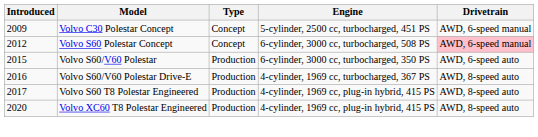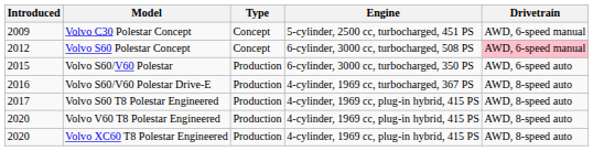 <table class="wikitable">
 <tr>
 <th>Introduced</th>
 <th>Model</th>
 <th>Type</th>
 <th>Engine</th>
 <th>Drivetrain</th>
 </tr>
 <tr>
 <td>2009</td>
 <td><a href='#'>Volvo C30</a> Polestar Concept</td>
 <td>Concept</td>
 <td>5-cylinder, 2500 cc, turbocharged, 451 PS</td>
 <td>AWD, 6-speed manual</td>
 </tr>
 <tr>
 <td>2012</td>
 <td><a href='#'>Volvo S60</a> Polestar Concept</td>
 <td>Concept</td>
 <td>6-cylinder, 3000 cc, turbocharged, 508 PS</td>
 <td style="background: pink;">AWD, 6-speed manual</td>
 </tr>
 <tr>
 <td>2015</td>
 <td>Volvo S60/<a href='#'>V60</a> Polestar</td>
 <td>Production</td>
 <td>6-cylinder, 3000 cc, turbocharged, 350 PS</td>
 <td>AWD, 6-speed auto</td>
 </tr>
 <tr>
 <td>2016</td>
 <td>Volvo S60/V60 Polestar Drive-E</td>
 <td>Production</td>
 <td>4-cylinder, 1969 cc, turbocharged, 367 PS</td>
 <td>AWD, 8-speed auto</td>
 </tr>
 <tr>
 <td>2017</td>
 <td>Volvo S60 T8 Polestar Engineered</td>
 <td>Production</td>
 <td>4-cylinder, 1969 cc, plug-in hybrid, 415 PS</td>
 <td>AWD, 8-speed auto</td>
 </tr>
 <tr>
 <td>2020</td>
+<td>Volvo V60 T8 Polestar Engineered</td>
+<td>Production</td>
+<td>4-cylinder, 1969 cc, plug-in hybrid, 415 PS</td>
+<td>AWD, 8-speed auto</td>
+</tr>
+<tr>
+<td>2020</td>
 <td><a href='#'>Volvo XC60</a> T8 Polestar Engineered</td>
 <td>Production</td>
 <td>4-cylinder, 1969 cc, plug-in hybrid, 415 PS</td>
 <td>AWD, 8-speed auto</td>
 </tr>
 </table>
